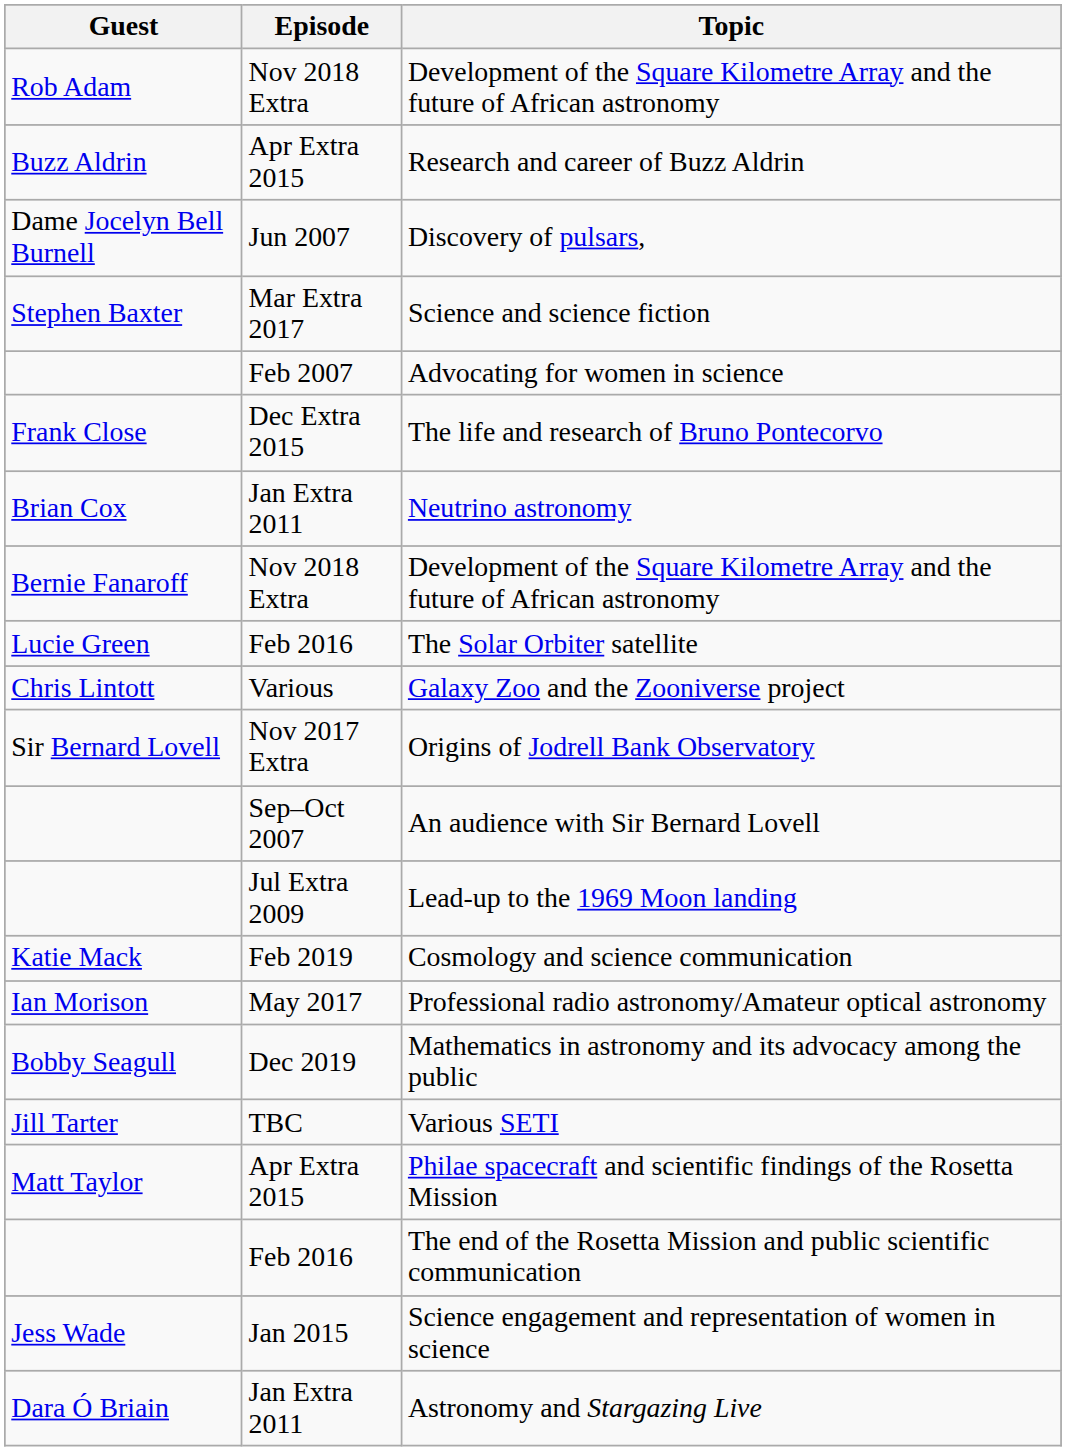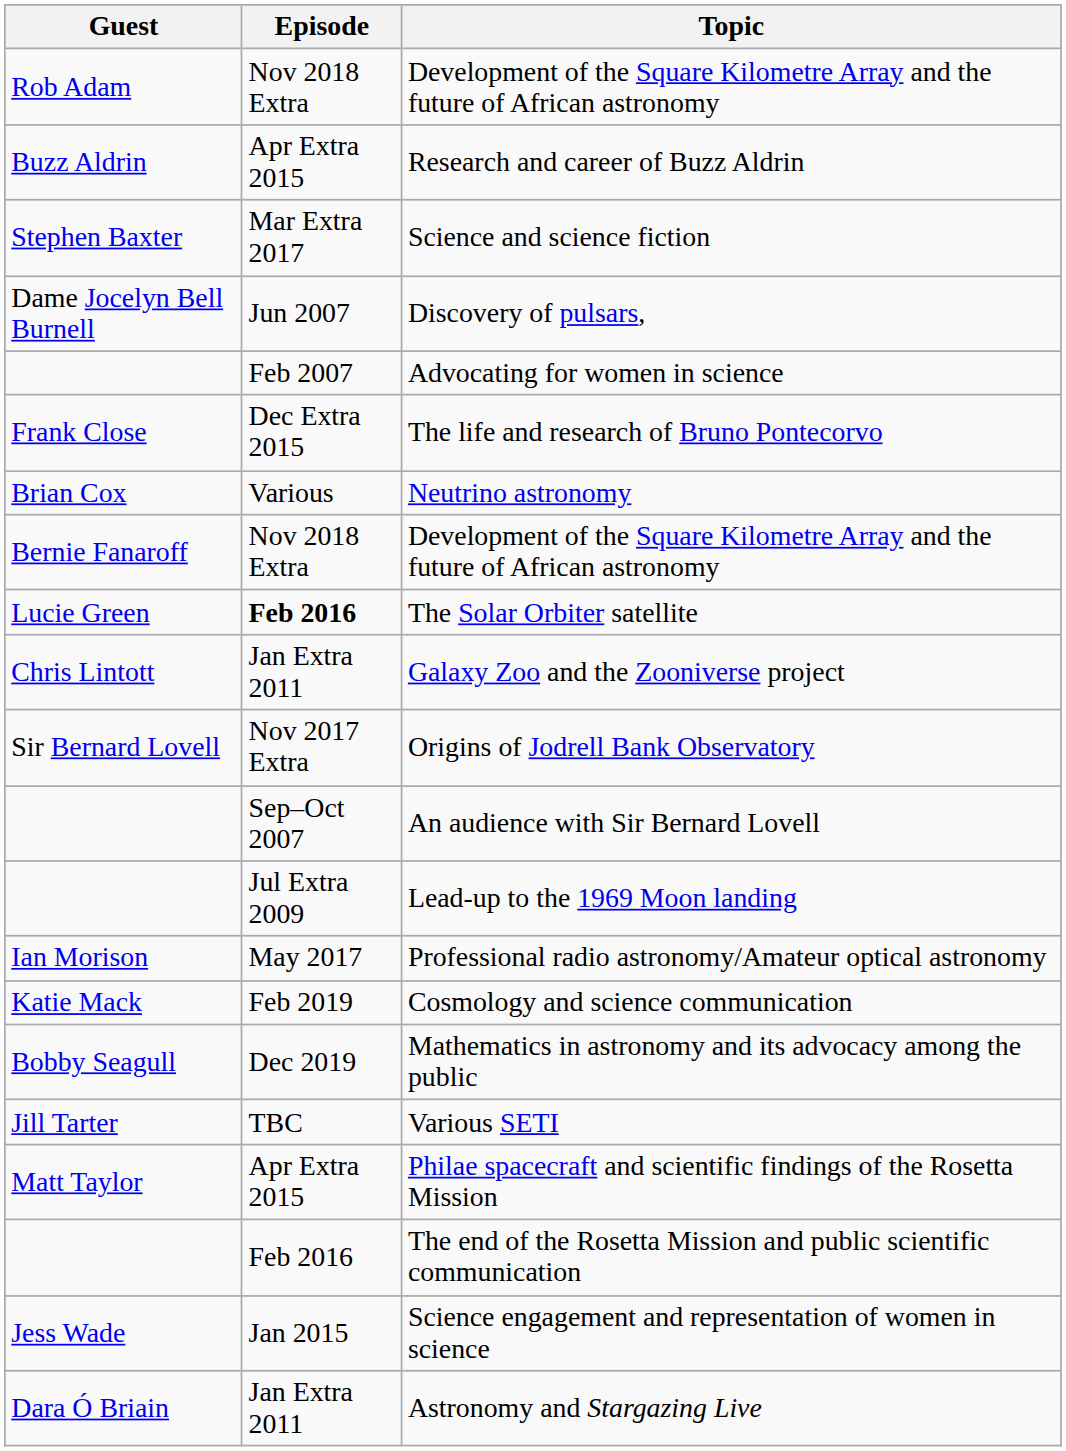 <table class="wikitable">
 <tr style="text-align:center; background:#f0f0f0;">
 <th>Guest</th>
 <th>Episode</th>
 <th>Topic</th>
 </tr>
 <tr>
 <td><a href='#'>Rob Adam</a></td>
 <td>Nov 2018 Extra</td>
 <td>Development of the <a href='#'>Square Kilometre Array</a> and the future of African astronomy</td>
 </tr>
 <tr>
 <td><a href='#'>Buzz Aldrin</a></td>
 <td>Apr Extra 2015</td>
 <td>Research and career of Buzz Aldrin</td>
 </tr>
 <tr>
+<td><a href='#'>Stephen Baxter</a></td>
+<td>Mar Extra 2017</td>
+<td>Science and science fiction</td>
+</tr>
+<tr>
 <td>Dame <a href='#'>Jocelyn Bell Burnell</a></td>
 <td>Jun 2007</td>
 <td>Discovery of <a href='#'>pulsars</a>,</td>
-</tr>
-<tr>
-<td><a href='#'>Stephen Baxter</a></td>
-<td>Mar Extra 2017</td>
-<td>Science and science fiction</td>
 </tr>
 <tr>
 <td></td>
 <td>Feb 2007</td>
 <td>Advocating for women in science</td>
 </tr>
 <tr>
 <td><a href='#'>Frank Close</a></td>
 <td>Dec Extra 2015</td>
 <td>The life and research of <a href='#'>Bruno Pontecorvo</a></td>
 </tr>
 <tr>
 <td><a href='#'>Brian Cox</a></td>
-<td>Jan Extra 2011</td>
+<td>Various</td>
 <td><a href='#'>Neutrino astronomy</a></td>
 </tr>
 <tr>
 <td><a href='#'>Bernie Fanaroff</a></td>
 <td>Nov 2018 Extra</td>
 <td>Development of the <a href='#'>Square Kilometre Array</a> and the future of African astronomy</td>
 </tr>
 <tr>
 <td><a href='#'>Lucie Green</a></td>
-<td>Feb 2016</td>
+<td><strong>Feb 2016</strong></td>
 <td>The <a href='#'>Solar Orbiter</a> satellite</td>
 </tr>
 <tr>
 <td><a href='#'>Chris Lintott</a></td>
-<td>Various</td>
+<td>Jan Extra 2011</td>
 <td><a href='#'>Galaxy Zoo</a> and the <a href='#'>Zooniverse</a> project</td>
 </tr>
 <tr>
 <td>Sir <a href='#'>Bernard Lovell</a></td>
 <td>Nov 2017 Extra</td>
 <td>Origins of <a href='#'>Jodrell Bank Observatory</a></td>
 </tr>
 <tr>
 <td></td>
 <td>Sep–Oct 2007</td>
 <td>An audience with Sir Bernard Lovell</td>
 </tr>
 <tr>
 <td></td>
 <td>Jul Extra 2009</td>
 <td>Lead-up to the <a href='#'>1969 Moon landing</a></td>
 </tr>
 <tr>
+<td><a href='#'>Ian Morison</a></td>
+<td>May 2017</td>
+<td>Professional radio astronomy/Amateur optical astronomy</td>
+</tr>
+<tr>
 <td><a href='#'>Katie Mack</a></td>
 <td>Feb 2019</td>
 <td>Cosmology and science communication</td>
-</tr>
-<tr>
-<td><a href='#'>Ian Morison</a></td>
-<td>May 2017</td>
-<td>Professional radio astronomy/Amateur optical astronomy</td>
 </tr>
 <tr>
 <td><a href='#'>Bobby Seagull</a></td>
 <td>Dec 2019</td>
 <td>Mathematics in astronomy and its advocacy among the public</td>
 </tr>
 <tr>
 <td><a href='#'>Jill Tarter</a></td>
 <td>TBC</td>
 <td>Various <a href='#'>SETI</a></td>
 </tr>
 <tr>
 <td><a href='#'>Matt Taylor</a></td>
 <td>Apr Extra 2015</td>
 <td><a href='#'>Philae spacecraft</a> and scientific findings of the Rosetta Mission</td>
 </tr>
 <tr>
 <td></td>
 <td>Feb 2016</td>
 <td>The end of the Rosetta Mission and public scientific communication</td>
 </tr>
 <tr>
 <td><a href='#'>Jess Wade</a></td>
 <td>Jan 2015</td>
 <td>Science engagement and representation of women in science</td>
 </tr>
 <tr>
 <td><a href='#'>Dara Ó Briain</a></td>
 <td>Jan Extra 2011</td>
 <td>Astronomy and <em>Stargazing Live</em></td>
 </tr>
 </table>
